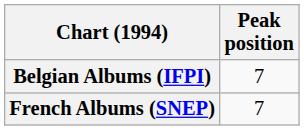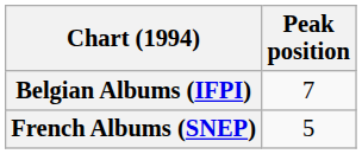 <table class="wikitable plainrowheaders" style="text-align:center">
 <tr>
 <th scope="col">Chart (1994)</th>
 <th scope="col">Peak<br>position</th>
 </tr>
 <tr>
 <th scope="row">Belgian Albums (<a href='#'>IFPI</a>)</th>
 <td>7</td>
 </tr>
 <tr>
 <th scope="row">French Albums (<a href='#'>SNEP</a>)</th>
-<td>7</td>
+<td>5</td>
 </tr>
 </table>
